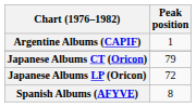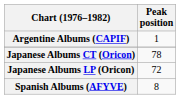 <table class="wikitable sortable plainrowheaders" style="text-align:center">
 <tr>
 <th scope="col">Chart (1976–1982)</th>
 <th scope="col">Peak<br>position</th>
 </tr>
 <tr>
 <th scope="row">Argentine Albums (<a href='#'>CAPIF</a>)</th>
 <td>1</td>
 </tr>
 <tr>
 </tr>
 <tr>
 <th scope="row">Japanese Albums <a href='#'>CT</a> (<a href='#'>Oricon</a>)</th>
-<td>79</td>
+<td>78</td>
 </tr>
 <tr>
 <th scope="row">Japanese Albums <a href='#'>LP</a> (Oricon)</th>
 <td>72</td>
 </tr>
 <tr>
 <th scope="row">Spanish Albums (<a href='#'>AFYVE</a>)</th>
 <td>8</td>
 </tr>
 </table>
